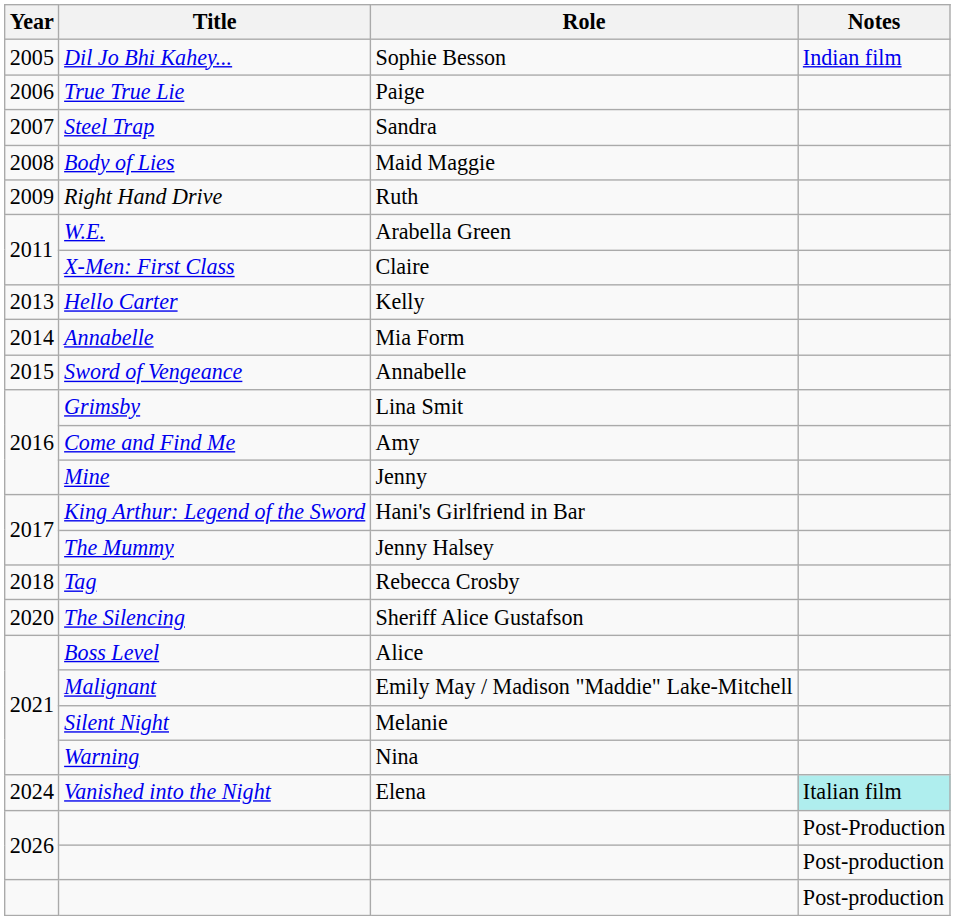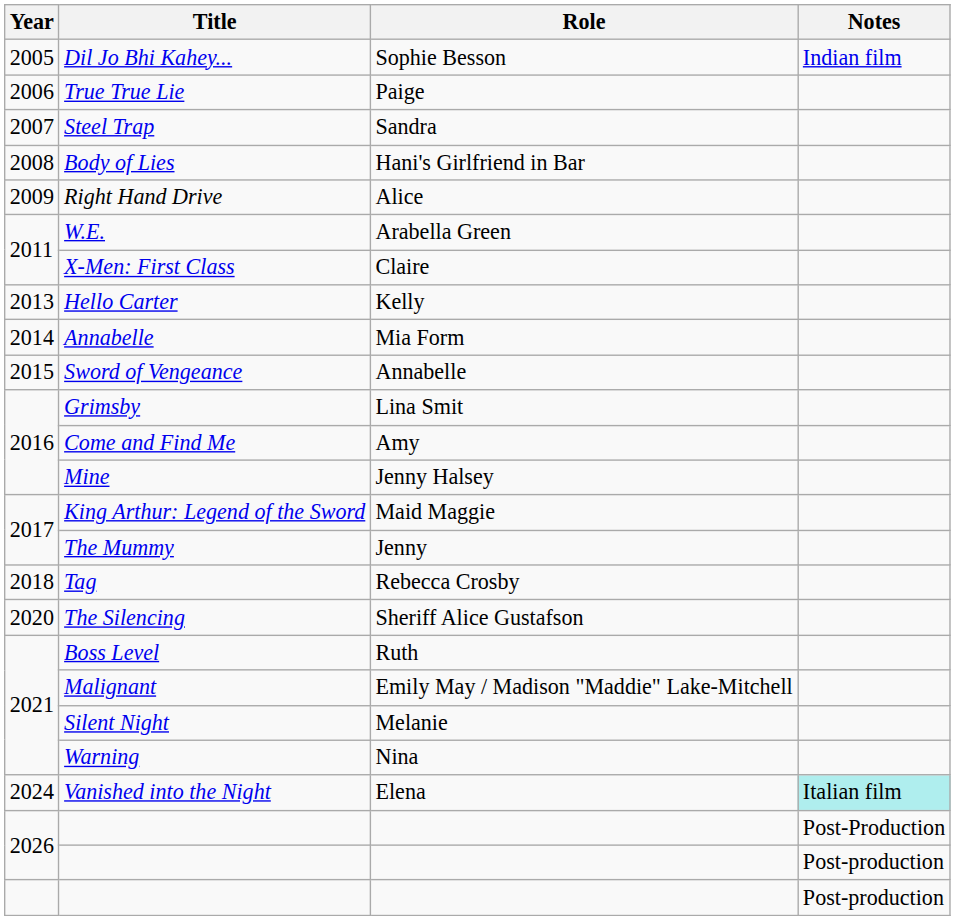 <table class="wikitable sortable">
 <tr>
 <th>Year</th>
 <th>Title</th>
 <th>Role</th>
 <th class="unsortable">Notes</th>
 </tr>
 <tr>
 <td>2005</td>
 <td><em><a href='#'>Dil Jo Bhi Kahey...</a></em></td>
 <td>Sophie Besson</td>
 <td><a href='#'>Indian film</a></td>
 </tr>
 <tr>
 <td>2006</td>
 <td><em><a href='#'>True True Lie</a></em></td>
 <td>Paige</td>
 <td></td>
 </tr>
 <tr>
 <td>2007</td>
 <td><em><a href='#'>Steel Trap</a></em></td>
 <td>Sandra</td>
 <td></td>
 </tr>
 <tr>
 <td>2008</td>
 <td><em><a href='#'>Body of Lies</a></em></td>
-<td>Maid Maggie</td>
+<td>Hani's Girlfriend in Bar</td>
 <td></td>
 </tr>
 <tr>
 <td>2009</td>
 <td><em>Right Hand Drive</em></td>
-<td>Ruth</td>
+<td>Alice</td>
 <td></td>
 </tr>
 <tr>
 <td rowspan="2">2011</td>
 <td><em><a href='#'>W.E.</a></em></td>
 <td>Arabella Green</td>
 <td></td>
 </tr>
 <tr>
 <td><em><a href='#'>X-Men: First Class</a></em></td>
 <td>Claire</td>
 <td></td>
 </tr>
 <tr>
 <td>2013</td>
 <td><em><a href='#'>Hello Carter</a></em></td>
 <td>Kelly</td>
 <td></td>
 </tr>
 <tr>
 <td>2014</td>
 <td><em><a href='#'>Annabelle</a></em></td>
 <td>Mia Form</td>
 <td></td>
 </tr>
 <tr>
 <td>2015</td>
 <td><em><a href='#'>Sword of Vengeance</a></em></td>
 <td>Annabelle</td>
 <td></td>
 </tr>
 <tr>
 <td rowspan="3">2016</td>
 <td><em><a href='#'>Grimsby</a></em></td>
 <td>Lina Smit</td>
 <td></td>
 </tr>
 <tr>
 <td><em><a href='#'>Come and Find Me</a></em></td>
 <td>Amy</td>
 <td></td>
 </tr>
 <tr>
 <td><em><a href='#'>Mine</a></em></td>
-<td>Jenny</td>
+<td>Jenny Halsey</td>
 <td></td>
 </tr>
 <tr>
 <td rowspan="2">2017</td>
 <td><em><a href='#'>King Arthur: Legend of the Sword</a></em></td>
-<td>Hani's Girlfriend in Bar</td>
+<td>Maid Maggie</td>
 <td></td>
 </tr>
 <tr>
 <td><em><a href='#'>The Mummy</a></em></td>
-<td>Jenny Halsey</td>
+<td>Jenny</td>
 <td></td>
 </tr>
 <tr>
 <td>2018</td>
 <td><em><a href='#'>Tag</a></em></td>
 <td>Rebecca Crosby</td>
 <td></td>
 </tr>
 <tr>
 <td>2020</td>
 <td><em><a href='#'>The Silencing</a></em></td>
 <td>Sheriff Alice Gustafson</td>
 <td></td>
 </tr>
 <tr>
 <td rowspan="4">2021</td>
 <td><em><a href='#'>Boss Level</a></em></td>
-<td>Alice</td>
+<td>Ruth</td>
 <td></td>
 </tr>
 <tr>
 <td><em><a href='#'>Malignant</a></em></td>
 <td>Emily May / Madison "Maddie" Lake-Mitchell</td>
 <td></td>
 </tr>
 <tr>
 <td><em><a href='#'>Silent Night</a></em></td>
 <td>Melanie</td>
 <td></td>
 </tr>
 <tr>
 <td><em><a href='#'>Warning</a></em></td>
 <td>Nina</td>
 <td></td>
 </tr>
 <tr>
 <td>2024</td>
 <td><em><a href='#'>Vanished into the Night</a></em></td>
 <td>Elena</td>
 <td style="background: paleturquoise;">Italian film</td>
 </tr>
 <tr>
 <td rowspan="2">2026</td>
 <td></td>
 <td></td>
 <td>Post-Production</td>
 </tr>
 <tr>
 <td></td>
 <td></td>
 <td>Post-production</td>
 </tr>
 <tr>
 <td></td>
 <td></td>
 <td></td>
 <td>Post-production</td>
 </tr>
 </table>
